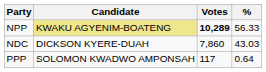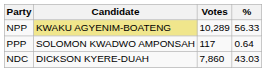 <table class="wikitable">
 <tr>
 <th><strong>Party</strong></th>
 <th><strong>Candidate</strong></th>
 <th><strong>Votes</strong></th>
 <th><strong>%</strong></th>
 </tr>
 <tr>
 <td>NPP</td>
 <td style="background: khaki;">KWAKU AGYENIM-BOATENG</td>
-<td><strong>10,289</strong></td>
+<td>10,289</td>
 <td>56.33</td>
+</tr>
+<tr>
+<td>PPP</td>
+<td>SOLOMON KWADWO AMPONSAH</td>
+<td>117</td>
+<td>0.64</td>
 </tr>
 <tr>
 <td>NDC</td>
 <td>DICKSON KYERE-DUAH</td>
 <td>7,860</td>
 <td>43.03</td>
 </tr>
-<tr>
-<td>PPP</td>
-<td>SOLOMON KWADWO AMPONSAH</td>
-<td>117</td>
-<td>0.64</td>
-</tr>
 </table>
